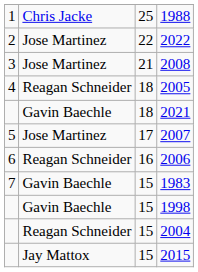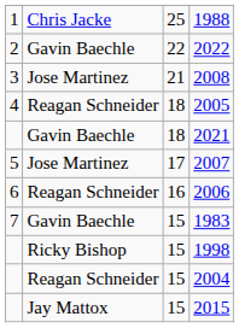 <table class="wikitable">
 <tr>
 </tr>
 <tr>
 <td>1</td>
 <td><a href='#'>Chris Jacke</a></td>
 <td>25</td>
 <td><a href='#'>1988</a></td>
 </tr>
 <tr>
 <td>2</td>
-<td>Jose Martinez</td>
+<td>Gavin Baechle</td>
 <td>22</td>
 <td><a href='#'>2022</a></td>
 </tr>
 <tr>
 <td>3</td>
 <td>Jose Martinez</td>
 <td>21</td>
 <td><a href='#'>2008</a></td>
 </tr>
 <tr>
 <td>4</td>
 <td>Reagan Schneider</td>
 <td>18</td>
 <td><a href='#'>2005</a></td>
 </tr>
 <tr>
 <td></td>
 <td>Gavin Baechle</td>
 <td>18</td>
 <td><a href='#'>2021</a></td>
 </tr>
 <tr>
 <td>5</td>
 <td>Jose Martinez</td>
 <td>17</td>
 <td><a href='#'>2007</a></td>
 </tr>
 <tr>
 <td>6</td>
 <td>Reagan Schneider</td>
 <td>16</td>
 <td><a href='#'>2006</a></td>
 </tr>
 <tr>
 <td>7</td>
 <td>Gavin Baechle</td>
 <td>15</td>
 <td><a href='#'>1983</a></td>
 </tr>
 <tr>
 <td></td>
-<td>Gavin Baechle</td>
+<td>Ricky Bishop</td>
 <td>15</td>
 <td><a href='#'>1998</a></td>
 </tr>
 <tr>
 <td></td>
 <td>Reagan Schneider</td>
 <td>15</td>
 <td><a href='#'>2004</a></td>
 </tr>
 <tr>
 <td></td>
 <td>Jay Mattox</td>
 <td>15</td>
 <td><a href='#'>2015</a></td>
 </tr>
 </table>
